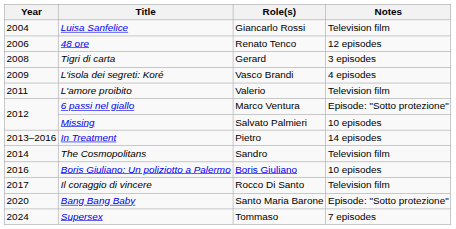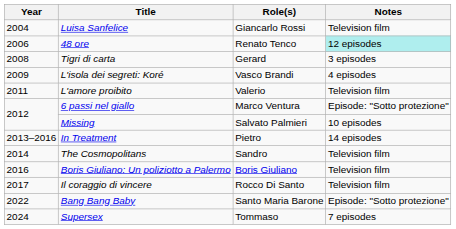 <table class="wikitable plainrowheaders sortable">
 <tr>
 <th scope="col">Year</th>
 <th scope="col">Title</th>
 <th scope="col">Role(s)</th>
 <th scope="col" class="unsortable">Notes</th>
 </tr>
 <tr>
 <td>2004</td>
 <td><em><a href='#'>Luisa Sanfelice</a></em></td>
 <td>Giancarlo Rossi</td>
 <td>Television film</td>
 </tr>
 <tr>
 <td>2006</td>
 <td><em><a href='#'>48 ore</a></em></td>
 <td>Renato Tenco</td>
-<td>12 episodes</td>
+<td style="background: paleturquoise;">12 episodes</td>
 </tr>
 <tr>
 <td>2008</td>
 <td><em>Tigri di carta</em></td>
 <td>Gerard</td>
 <td>3 episodes</td>
 </tr>
 <tr>
 <td>2009</td>
 <td><em>L'isola dei segreti: Koré</em></td>
 <td>Vasco Brandi</td>
 <td>4 episodes</td>
 </tr>
 <tr>
 <td>2011</td>
 <td><em>L'amore proibito</em></td>
 <td>Valerio</td>
 <td>Television film</td>
 </tr>
 <tr>
 <td rowspan="2">2012</td>
 <td><em><a href='#'>6 passi nel giallo</a></em></td>
 <td>Marco Ventura</td>
 <td>Episode: "Sotto protezione"</td>
 </tr>
 <tr>
 <td><em><a href='#'>Missing</a></em></td>
 <td>Salvato Palmieri</td>
 <td>10 episodes</td>
 </tr>
 <tr>
 <td>2013–2016</td>
 <td><em><a href='#'>In Treatment</a></em></td>
 <td>Pietro</td>
 <td>14 episodes</td>
 </tr>
 <tr>
 <td>2014</td>
 <td><em>The Cosmopolitans</em></td>
 <td>Sandro</td>
 <td>Television film</td>
 </tr>
 <tr>
 <td>2016</td>
 <td><em><a href='#'>Boris Giuliano: Un poliziotto a Palermo</a></em></td>
 <td><a href='#'>Boris Giuliano</a></td>
-<td>10 episodes</td>
+<td>Television film</td>
 </tr>
 <tr>
 <td>2017</td>
 <td><em>Il coraggio di vincere</em></td>
 <td>Rocco Di Santo</td>
 <td>Television film</td>
 </tr>
 <tr>
-<td>2020</td>
+<td>2022</td>
 <td><em><a href='#'>Bang Bang Baby</a></em></td>
 <td>Santo Maria Barone</td>
 <td>Episode: "Sotto protezione"</td>
 </tr>
 <tr>
 <td>2024</td>
 <td><em><a href='#'>Supersex</a></em></td>
 <td>Tommaso</td>
 <td>7 episodes</td>
 </tr>
 </table>
